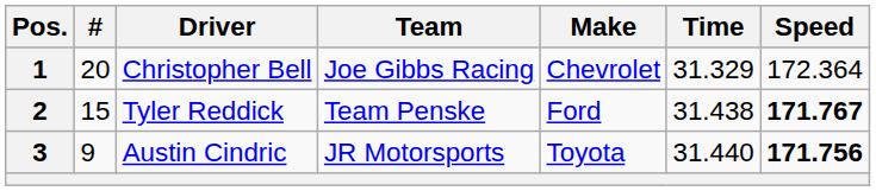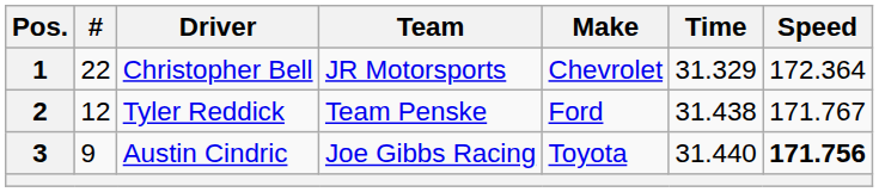 <table class="wikitable" style="font-size: 95%;">
 <tr>
 <th>Pos.</th>
 <th>#</th>
 <th>Driver</th>
 <th>Team</th>
 <th>Make</th>
 <th>Time</th>
 <th>Speed</th>
 </tr>
 <tr>
 <th>1</th>
-<td>20</td>
+<td>22</td>
 <td><a href='#'>Christopher Bell</a></td>
-<td><a href='#'>Joe Gibbs Racing</a></td>
+<td><a href='#'>JR Motorsports</a></td>
 <td><a href='#'>Chevrolet</a></td>
 <td>31.329</td>
 <td>172.364</td>
 </tr>
 <tr>
 <th>2</th>
-<td>15</td>
+<td>12</td>
 <td><a href='#'>Tyler Reddick</a></td>
 <td><a href='#'>Team Penske</a></td>
 <td><a href='#'>Ford</a></td>
 <td>31.438</td>
-<td><strong>171.767</strong></td>
+<td>171.767</td>
 </tr>
 <tr>
 <th>3</th>
 <td>9</td>
 <td><a href='#'>Austin Cindric</a></td>
-<td><a href='#'>JR Motorsports</a></td>
+<td><a href='#'>Joe Gibbs Racing</a></td>
 <td><a href='#'>Toyota</a></td>
 <td>31.440</td>
 <td><strong>171.756</strong></td>
 </tr>
 <tr>
 <th colspan="7"></th>
 </tr>
 </table>
